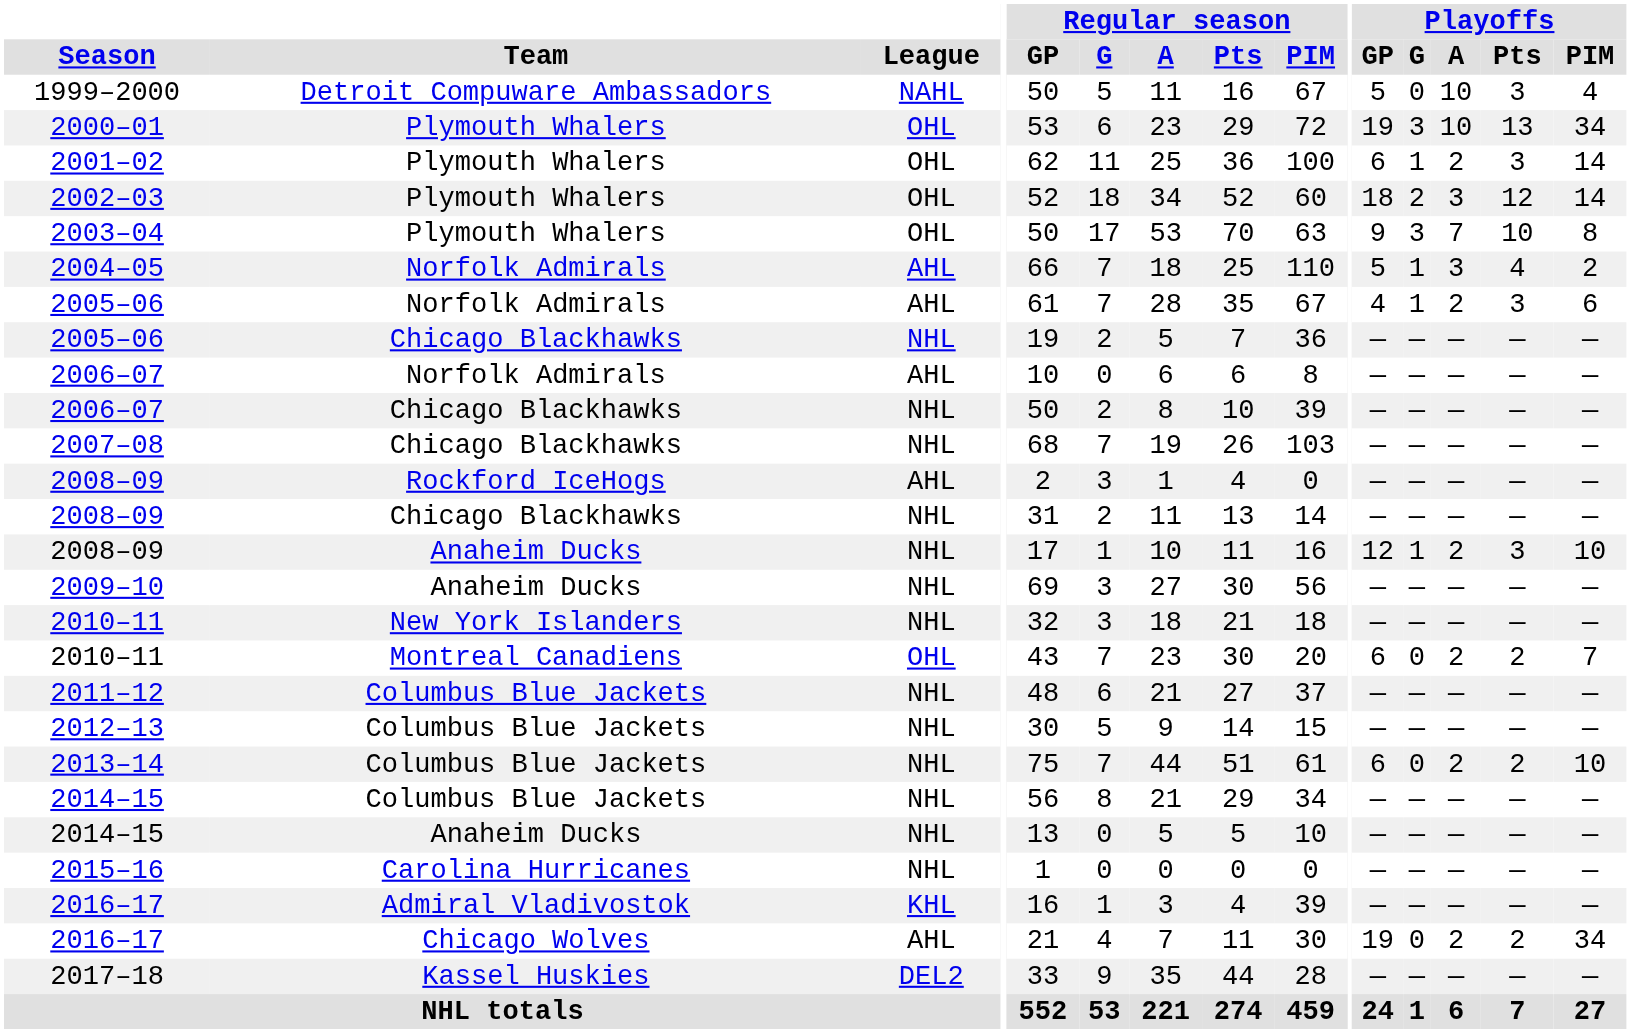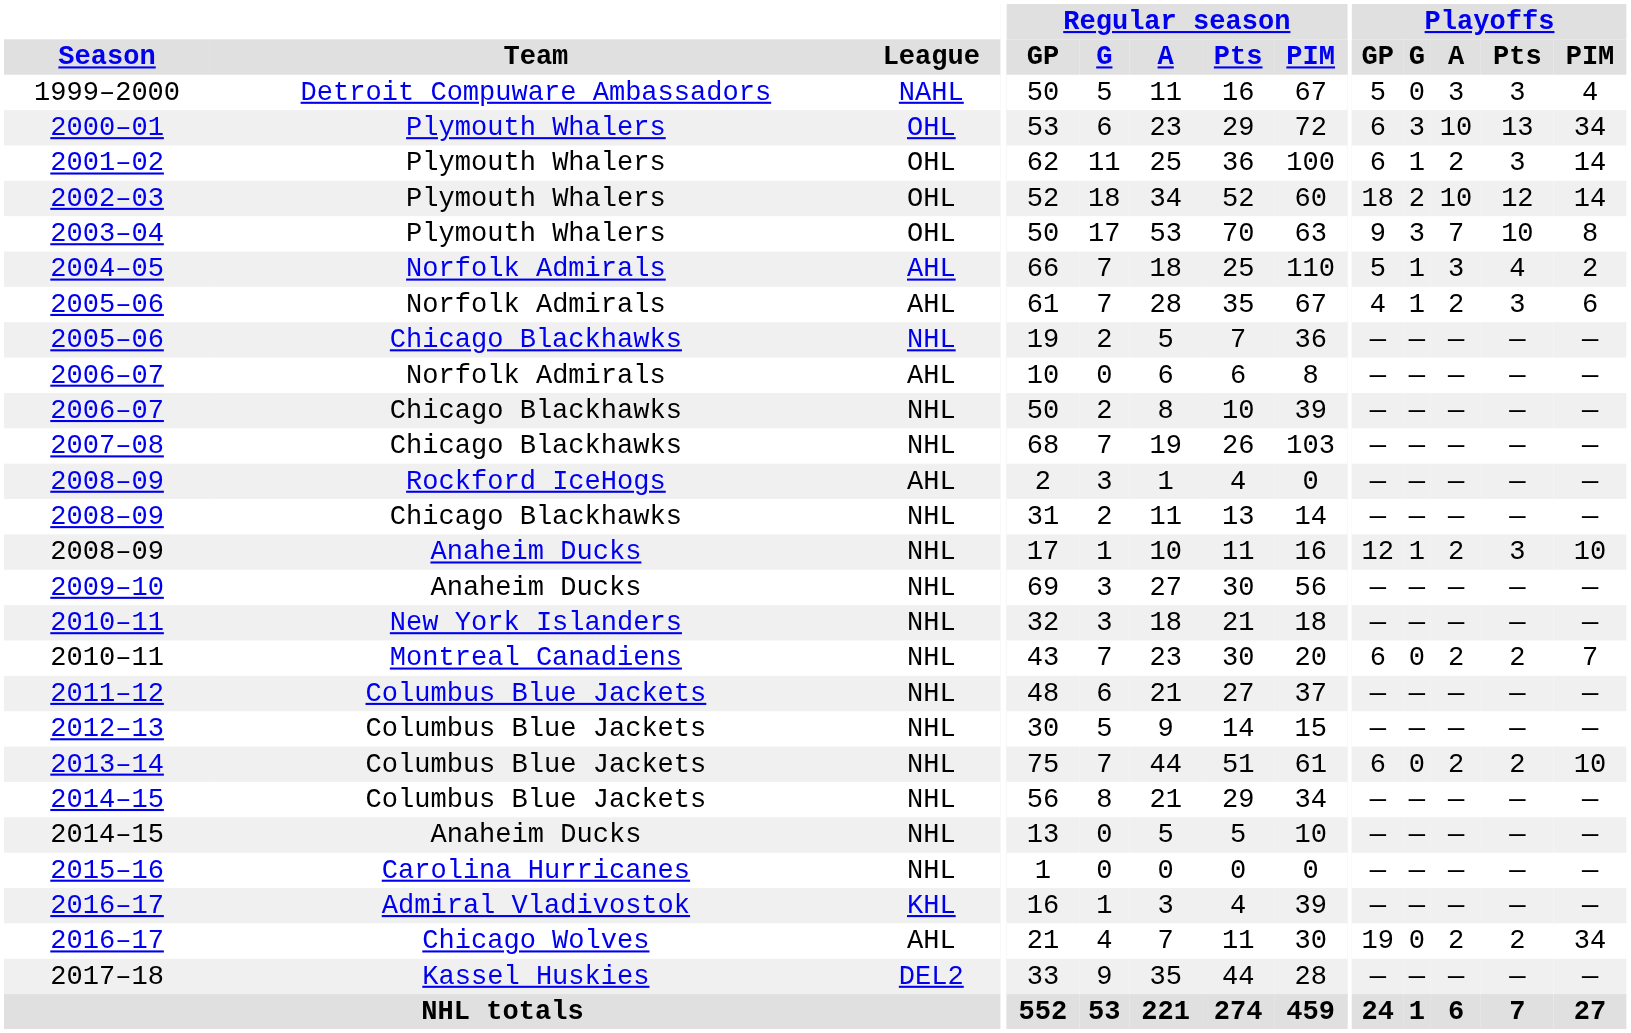 <table border="0" cellpadding="1" cellspacing="0" style="text-align:center; width:60em">
 <tr bgcolor="#e0e0e0">
 <th colspan="3" bgcolor="#ffffff"></th>
 <th rowspan="99" bgcolor="#ffffff"></th>
 <th colspan="5"><a href='#'>Regular season</a></th>
 <th rowspan="99" bgcolor="#ffffff"></th>
 <th colspan="5"><a href='#'>Playoffs</a></th>
 </tr>
 <tr bgcolor="#e0e0e0">
 <th><a href='#'>Season</a></th>
 <th>Team</th>
 <th>League</th>
 <th>GP</th>
 <th><a href='#'>G</a></th>
 <th><a href='#'>A</a></th>
 <th><a href='#'>Pts</a></th>
 <th><a href='#'>PIM</a></th>
 <th>GP</th>
 <th>G</th>
 <th>A</th>
 <th>Pts</th>
 <th>PIM</th>
 </tr>
 <tr>
 <td>1999–2000</td>
 <td><a href='#'>Detroit Compuware Ambassadors</a></td>
 <td><a href='#'>NAHL</a></td>
 <td>50</td>
 <td>5</td>
 <td>11</td>
 <td>16</td>
 <td>67</td>
 <td>5</td>
 <td>0</td>
-<td>10</td>
+<td>3</td>
 <td>3</td>
 <td>4</td>
 </tr>
 <tr bgcolor="#f0f0f0">
 <td><a href='#'>2000–01</a></td>
 <td><a href='#'>Plymouth Whalers</a></td>
 <td><a href='#'>OHL</a></td>
 <td>53</td>
 <td>6</td>
 <td>23</td>
 <td>29</td>
 <td>72</td>
-<td>19</td>
+<td>6</td>
 <td>3</td>
 <td>10</td>
 <td>13</td>
 <td>34</td>
 </tr>
 <tr>
 <td><a href='#'>2001–02</a></td>
 <td>Plymouth Whalers</td>
 <td>OHL</td>
 <td>62</td>
 <td>11</td>
 <td>25</td>
 <td>36</td>
 <td>100</td>
 <td>6</td>
 <td>1</td>
 <td>2</td>
 <td>3</td>
 <td>14</td>
 </tr>
 <tr bgcolor="#f0f0f0">
 <td><a href='#'>2002–03</a></td>
 <td>Plymouth Whalers</td>
 <td>OHL</td>
 <td>52</td>
 <td>18</td>
 <td>34</td>
 <td>52</td>
 <td>60</td>
 <td>18</td>
 <td>2</td>
-<td>3</td>
+<td>10</td>
 <td>12</td>
 <td>14</td>
 </tr>
 <tr>
 <td><a href='#'>2003–04</a></td>
 <td>Plymouth Whalers</td>
 <td>OHL</td>
 <td>50</td>
 <td>17</td>
 <td>53</td>
 <td>70</td>
 <td>63</td>
 <td>9</td>
 <td>3</td>
 <td>7</td>
 <td>10</td>
 <td>8</td>
 </tr>
 <tr bgcolor="#f0f0f0">
 <td><a href='#'>2004–05</a></td>
 <td><a href='#'>Norfolk Admirals</a></td>
 <td><a href='#'>AHL</a></td>
 <td>66</td>
 <td>7</td>
 <td>18</td>
 <td>25</td>
 <td>110</td>
 <td>5</td>
 <td>1</td>
 <td>3</td>
 <td>4</td>
 <td>2</td>
 </tr>
 <tr>
 <td><a href='#'>2005–06</a></td>
 <td>Norfolk Admirals</td>
 <td>AHL</td>
 <td>61</td>
 <td>7</td>
 <td>28</td>
 <td>35</td>
 <td>67</td>
 <td>4</td>
 <td>1</td>
 <td>2</td>
 <td>3</td>
 <td>6</td>
 </tr>
 <tr bgcolor="#f0f0f0">
 <td><a href='#'>2005–06</a></td>
 <td><a href='#'>Chicago Blackhawks</a></td>
 <td><a href='#'>NHL</a></td>
 <td>19</td>
 <td>2</td>
 <td>5</td>
 <td>7</td>
 <td>36</td>
 <td>—</td>
 <td>—</td>
 <td>—</td>
 <td>—</td>
 <td>—</td>
 </tr>
 <tr>
 <td><a href='#'>2006–07</a></td>
 <td>Norfolk Admirals</td>
 <td>AHL</td>
 <td>10</td>
 <td>0</td>
 <td>6</td>
 <td>6</td>
 <td>8</td>
 <td>—</td>
 <td>—</td>
 <td>—</td>
 <td>—</td>
 <td>—</td>
 </tr>
 <tr bgcolor="#f0f0f0">
 <td><a href='#'>2006–07</a></td>
 <td>Chicago Blackhawks</td>
 <td>NHL</td>
 <td>50</td>
 <td>2</td>
 <td>8</td>
 <td>10</td>
 <td>39</td>
 <td>—</td>
 <td>—</td>
 <td>—</td>
 <td>—</td>
 <td>—</td>
 </tr>
 <tr>
 <td><a href='#'>2007–08</a></td>
 <td>Chicago Blackhawks</td>
 <td>NHL</td>
 <td>68</td>
 <td>7</td>
 <td>19</td>
 <td>26</td>
 <td>103</td>
 <td>—</td>
 <td>—</td>
 <td>—</td>
 <td>—</td>
 <td>—</td>
 </tr>
 <tr bgcolor="#f0f0f0">
 <td><a href='#'>2008–09</a></td>
 <td><a href='#'>Rockford IceHogs</a></td>
 <td>AHL</td>
 <td>2</td>
 <td>3</td>
 <td>1</td>
 <td>4</td>
 <td>0</td>
 <td>—</td>
 <td>—</td>
 <td>—</td>
 <td>—</td>
 <td>—</td>
 </tr>
 <tr>
 <td><a href='#'>2008–09</a></td>
 <td>Chicago Blackhawks</td>
 <td>NHL</td>
 <td>31</td>
 <td>2</td>
 <td>11</td>
 <td>13</td>
 <td>14</td>
 <td>—</td>
 <td>—</td>
 <td>—</td>
 <td>—</td>
 <td>—</td>
 </tr>
 <tr bgcolor="#f0f0f0">
 <td>2008–09</td>
 <td><a href='#'>Anaheim Ducks</a></td>
 <td>NHL</td>
 <td>17</td>
 <td>1</td>
 <td>10</td>
 <td>11</td>
 <td>16</td>
 <td>12</td>
 <td>1</td>
 <td>2</td>
 <td>3</td>
 <td>10</td>
 </tr>
 <tr>
 <td><a href='#'>2009–10</a></td>
 <td>Anaheim Ducks</td>
 <td>NHL</td>
 <td>69</td>
 <td>3</td>
 <td>27</td>
 <td>30</td>
 <td>56</td>
 <td>—</td>
 <td>—</td>
 <td>—</td>
 <td>—</td>
 <td>—</td>
 </tr>
 <tr bgcolor="#f0f0f0">
 <td><a href='#'>2010–11</a></td>
 <td><a href='#'>New York Islanders</a></td>
 <td>NHL</td>
 <td>32</td>
 <td>3</td>
 <td>18</td>
 <td>21</td>
 <td>18</td>
 <td>—</td>
 <td>—</td>
 <td>—</td>
 <td>—</td>
 <td>—</td>
 </tr>
 <tr>
 <td>2010–11</td>
 <td><a href='#'>Montreal Canadiens</a></td>
-<td><a href='#'>OHL</a></td>
+<td>NHL</td>
 <td>43</td>
 <td>7</td>
 <td>23</td>
 <td>30</td>
 <td>20</td>
 <td>6</td>
 <td>0</td>
 <td>2</td>
 <td>2</td>
 <td>7</td>
 </tr>
 <tr bgcolor="#f0f0f0">
 <td><a href='#'>2011–12</a></td>
 <td><a href='#'>Columbus Blue Jackets</a></td>
 <td>NHL</td>
 <td>48</td>
 <td>6</td>
 <td>21</td>
 <td>27</td>
 <td>37</td>
 <td>—</td>
 <td>—</td>
 <td>—</td>
 <td>—</td>
 <td>—</td>
 </tr>
 <tr>
 <td><a href='#'>2012–13</a></td>
 <td>Columbus Blue Jackets</td>
 <td>NHL</td>
 <td>30</td>
 <td>5</td>
 <td>9</td>
 <td>14</td>
 <td>15</td>
 <td>—</td>
 <td>—</td>
 <td>—</td>
 <td>—</td>
 <td>—</td>
 </tr>
 <tr bgcolor="#f0f0f0">
 <td><a href='#'>2013–14</a></td>
 <td>Columbus Blue Jackets</td>
 <td>NHL</td>
 <td>75</td>
 <td>7</td>
 <td>44</td>
 <td>51</td>
 <td>61</td>
 <td>6</td>
 <td>0</td>
 <td>2</td>
 <td>2</td>
 <td>10</td>
 </tr>
 <tr>
 <td><a href='#'>2014–15</a></td>
 <td>Columbus Blue Jackets</td>
 <td>NHL</td>
 <td>56</td>
 <td>8</td>
 <td>21</td>
 <td>29</td>
 <td>34</td>
 <td>—</td>
 <td>—</td>
 <td>—</td>
 <td>—</td>
 <td>—</td>
 </tr>
 <tr bgcolor="#f0f0f0">
 <td>2014–15</td>
 <td>Anaheim Ducks</td>
 <td>NHL</td>
 <td>13</td>
 <td>0</td>
 <td>5</td>
 <td>5</td>
 <td>10</td>
 <td>—</td>
 <td>—</td>
 <td>—</td>
 <td>—</td>
 <td>—</td>
 </tr>
 <tr>
 <td><a href='#'>2015–16</a></td>
 <td><a href='#'>Carolina Hurricanes</a></td>
 <td>NHL</td>
 <td>1</td>
 <td>0</td>
 <td>0</td>
 <td>0</td>
 <td>0</td>
 <td>—</td>
 <td>—</td>
 <td>—</td>
 <td>—</td>
 <td>—</td>
 </tr>
 <tr bgcolor="#f0f0f0">
 <td><a href='#'>2016–17</a></td>
 <td><a href='#'>Admiral Vladivostok</a></td>
 <td><a href='#'>KHL</a></td>
 <td>16</td>
 <td>1</td>
 <td>3</td>
 <td>4</td>
 <td>39</td>
 <td>—</td>
 <td>—</td>
 <td>—</td>
 <td>—</td>
 <td>—</td>
 </tr>
 <tr>
 <td><a href='#'>2016–17</a></td>
 <td><a href='#'>Chicago Wolves</a></td>
 <td>AHL</td>
 <td>21</td>
 <td>4</td>
 <td>7</td>
 <td>11</td>
 <td>30</td>
 <td>19</td>
 <td>0</td>
 <td>2</td>
 <td>2</td>
 <td>34</td>
 </tr>
 <tr bgcolor="#f0f0f0">
 <td>2017–18</td>
 <td><a href='#'>Kassel Huskies</a></td>
 <td><a href='#'>DEL2</a></td>
 <td>33</td>
 <td>9</td>
 <td>35</td>
 <td>44</td>
 <td>28</td>
 <td>—</td>
 <td>—</td>
 <td>—</td>
 <td>—</td>
 <td>—</td>
 </tr>
 <tr bgcolor="#e0e0e0">
 <th colspan="3">NHL totals</th>
 <th>552</th>
 <th>53</th>
 <th>221</th>
 <th>274</th>
 <th>459</th>
 <th>24</th>
 <th>1</th>
 <th>6</th>
 <th>7</th>
 <th>27</th>
 </tr>
 </table>
